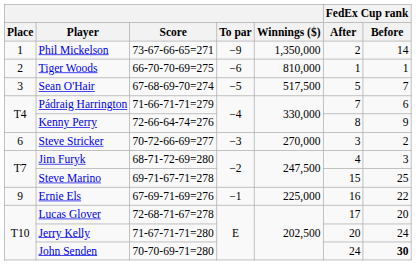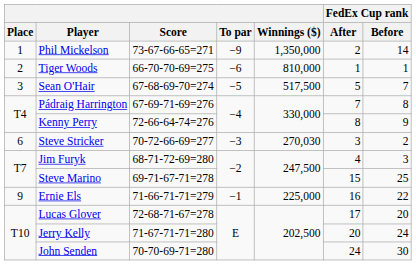 <table class=wikitable>
 <tr>
 <th colspan=5></th>
 <th colspan=2>FedEx Cup rank</th>
 </tr>
 <tr>
 <th>Place</th>
 <th>Player</th>
 <th>Score</th>
 <th>To par</th>
 <th>Winnings ($)</th>
 <th>After</th>
 <th>Before</th>
 </tr>
 <tr>
 <td align=center>1</td>
 <td> <a href='#'>Phil Mickelson</a></td>
 <td>73-67-66-65=271</td>
 <td align=center>−9</td>
 <td align=right>1,350,000</td>
 <td align=right>2</td>
 <td align=right>14</td>
 </tr>
 <tr>
 <td align=center>2</td>
 <td> <a href='#'>Tiger Woods</a></td>
 <td>66-70-70-69=275</td>
 <td align=center>−6</td>
 <td align=right>810,000</td>
 <td align=right>1</td>
 <td align=right>1</td>
 </tr>
 <tr>
 <td align=center>3</td>
 <td> <a href='#'>Sean O'Hair</a></td>
 <td>67-68-69-70=274</td>
 <td align=center>−5</td>
 <td align=right>517,500</td>
 <td align=right>5</td>
 <td align=right>7</td>
 </tr>
 <tr>
 <td style="text-align:center;" rowspan="2">T4</td>
 <td> <a href='#'>Pádraig Harrington</a></td>
-<td>71-66-71-71=279</td>
+<td>67-69-71-69=276</td>
 <td style="text-align:center;" rowspan="2">−4</td>
 <td style="text-align:right;" rowspan="2">330,000</td>
 <td align=right>7</td>
-<td align=right>6</td>
+<td align=right>8</td>
 </tr>
 <tr>
 <td> <a href='#'>Kenny Perry</a></td>
 <td>72-66-64-74=276</td>
 <td align=right>8</td>
 <td align=right>9</td>
 </tr>
 <tr>
 <td align=center>6</td>
 <td> <a href='#'>Steve Stricker</a></td>
 <td>70-72-66-69=277</td>
 <td align=center>−3</td>
-<td align=right>270,000</td>
+<td align=right>270,030</td>
 <td align=right>3</td>
 <td align=right>2</td>
 </tr>
 <tr>
 <td style="text-align:center;" rowspan="2">T7</td>
 <td> <a href='#'>Jim Furyk</a></td>
 <td>68-71-72-69=280</td>
 <td style="text-align:center;" rowspan="2">−2</td>
 <td style="text-align:right;" rowspan="2">247,500</td>
 <td align=right>4</td>
 <td align=right>3</td>
 </tr>
 <tr>
 <td> <a href='#'>Steve Marino</a></td>
 <td>69-71-67-71=278</td>
 <td align=right>15</td>
 <td align=right>25</td>
 </tr>
 <tr>
 <td align=center>9</td>
 <td> <a href='#'>Ernie Els</a></td>
-<td>67-69-71-69=276</td>
+<td>71-66-71-71=279</td>
 <td align=center>−1</td>
 <td align=right>225,000</td>
 <td align=right>16</td>
 <td align=right>22</td>
 </tr>
 <tr>
 <td style="text-align:center;" rowspan="3">T10</td>
 <td> <a href='#'>Lucas Glover</a></td>
 <td>72-68-71-67=278</td>
 <td style="text-align:center;" rowspan="3">E</td>
 <td style="text-align:right;" rowspan="3">202,500</td>
 <td align=right>17</td>
 <td align=right>20</td>
 </tr>
 <tr>
 <td> <a href='#'>Jerry Kelly</a></td>
 <td>71-67-71-71=280</td>
 <td align=right>20</td>
 <td align=right>24</td>
 </tr>
 <tr>
 <td> <a href='#'>John Senden</a></td>
 <td>70-70-69-71=280</td>
 <td align=right>24</td>
-<td align=right><strong>30</strong></td>
+<td align=right>30</td>
 </tr>
 </table>
